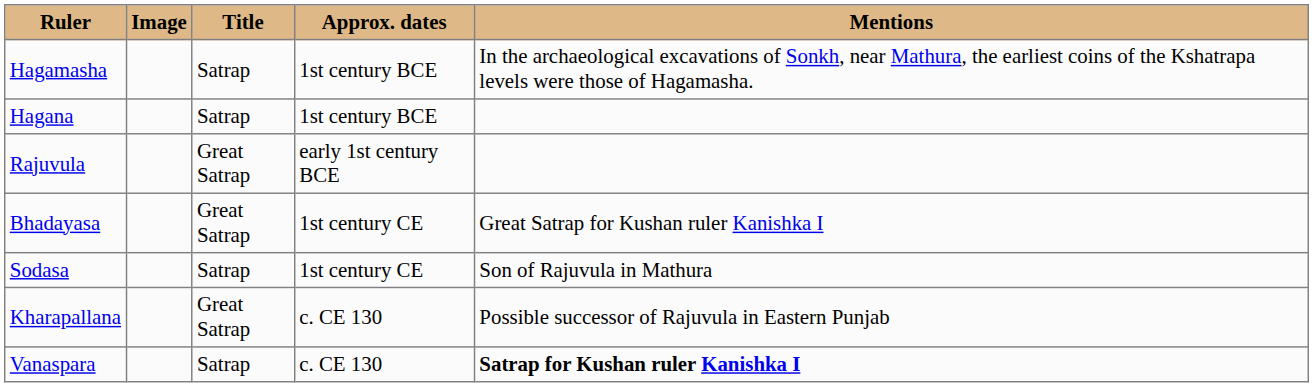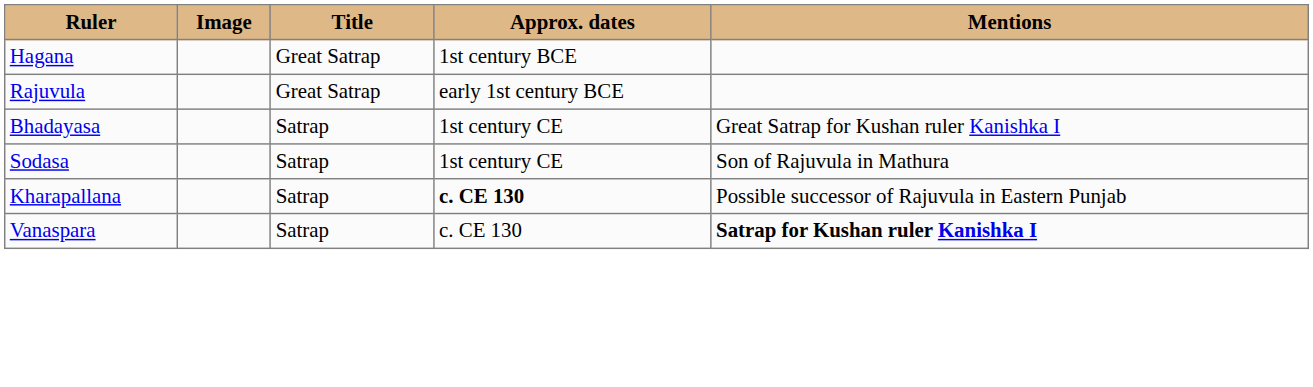 <table class="nowraplinks" cellspacing="0" cellpadding="3" width="900px" rules="all" style="background:#fbfbfb; border-style: solid; border-width: 1px; font-size:90%; empty-cells:show; border-collapse:collapse">
 <tr bgcolor="#DEB887">
 <th>Ruler</th>
 <th>Image</th>
 <th>Title</th>
 <th>Approx. dates</th>
 <th>Mentions</th>
 </tr>
 <tr>
-<td><a href='#'>Hagamasha</a></td>
-<td></td>
-<td>Satrap</td>
-<td>1st century BCE</td>
-<td>In the archaeological excavations of <a href='#'>Sonkh</a>, near <a href='#'>Mathura</a>, the earliest coins of the Kshatrapa levels were those of Hagamasha.</td>
-</tr>
-<tr>
 <td><a href='#'>Hagana</a></td>
 <td></td>
-<td>Satrap</td>
+<td>Great Satrap</td>
 <td>1st century BCE</td>
 <td></td>
 </tr>
 <tr>
 <td><a href='#'>Rajuvula</a></td>
 <td></td>
 <td>Great Satrap</td>
 <td>early 1st century BCE</td>
 <td></td>
 </tr>
 <tr>
 <td><a href='#'>Bhadayasa</a></td>
 <td></td>
-<td>Great Satrap</td>
+<td>Satrap</td>
 <td>1st century CE</td>
 <td>Great Satrap for Kushan ruler <a href='#'>Kanishka I</a></td>
 </tr>
 <tr>
 <td><a href='#'>Sodasa</a></td>
 <td></td>
 <td>Satrap</td>
 <td>1st century CE</td>
 <td>Son of Rajuvula in Mathura</td>
 </tr>
 <tr>
 <td><a href='#'>Kharapallana</a></td>
 <td></td>
-<td>Great Satrap</td>
-<td>c. CE 130</td>
+<td>Satrap</td>
+<td><strong>c. CE 130</strong></td>
 <td>Possible successor of Rajuvula in Eastern Punjab</td>
 </tr>
 <tr>
 <td><a href='#'>Vanaspara</a></td>
 <td></td>
 <td>Satrap</td>
 <td>c. CE 130</td>
 <td><strong>Satrap for Kushan ruler <a href='#'>Kanishka I</a></strong></td>
 </tr>
 </table>
